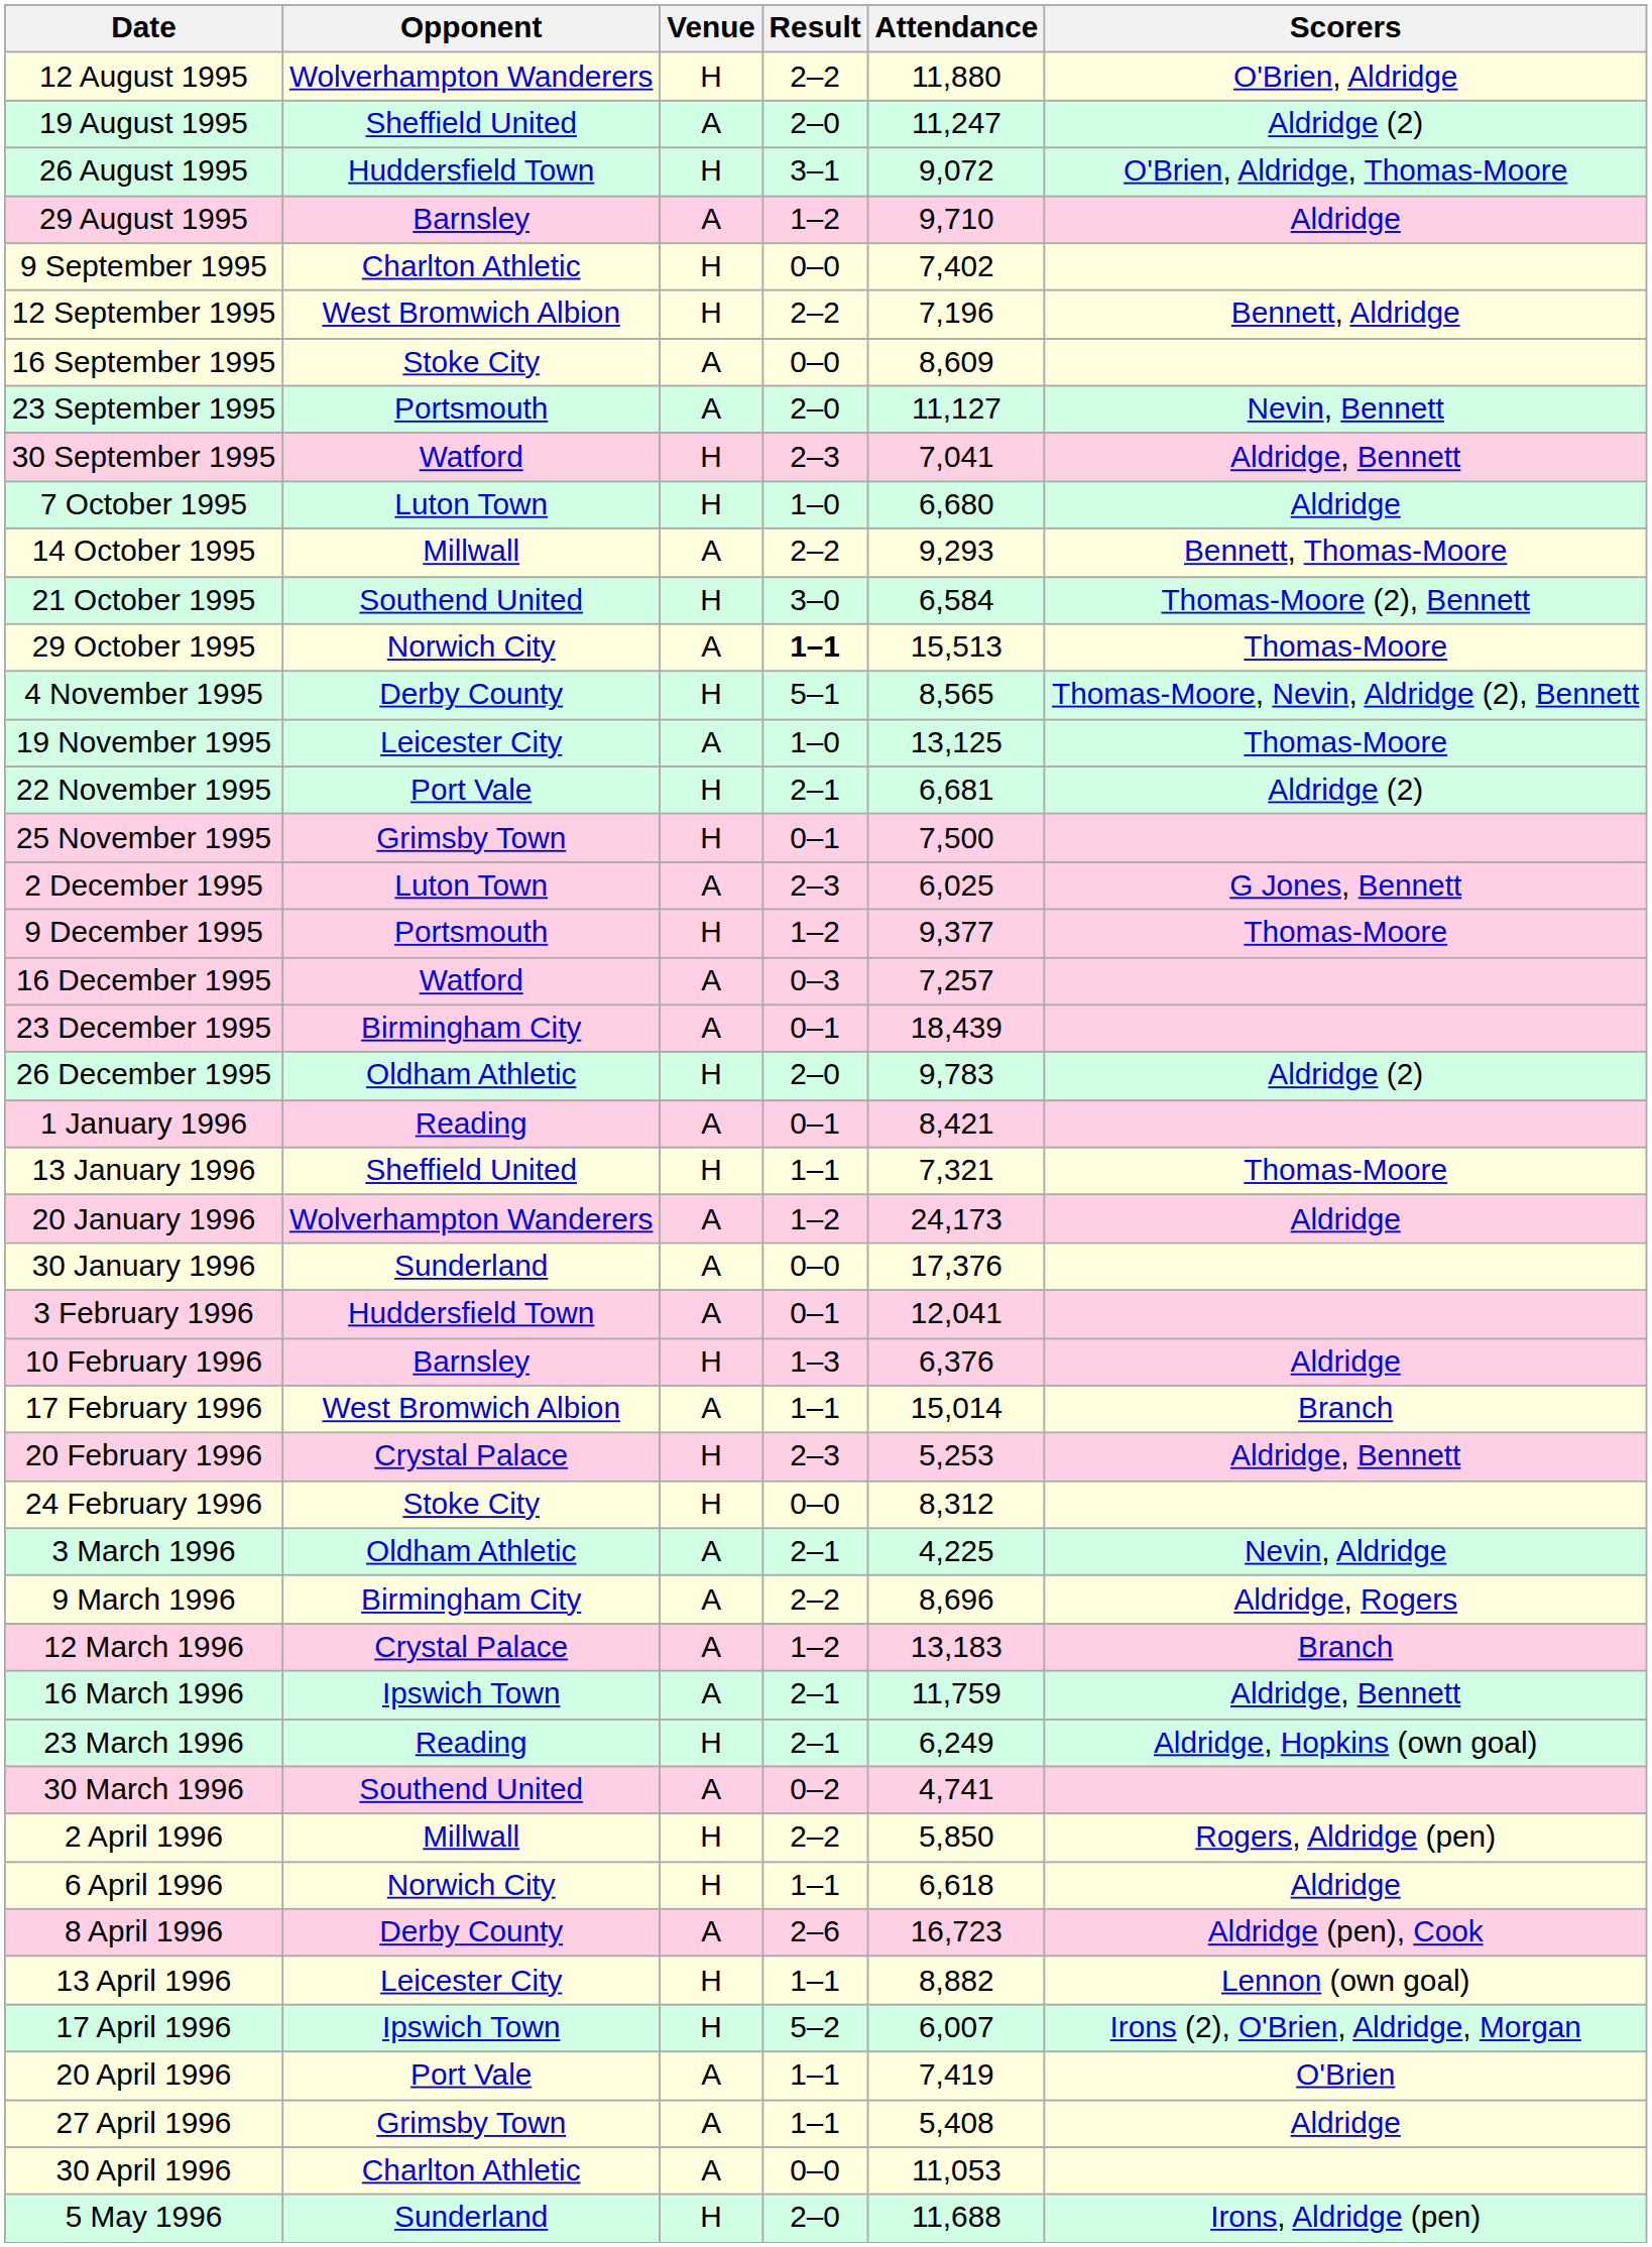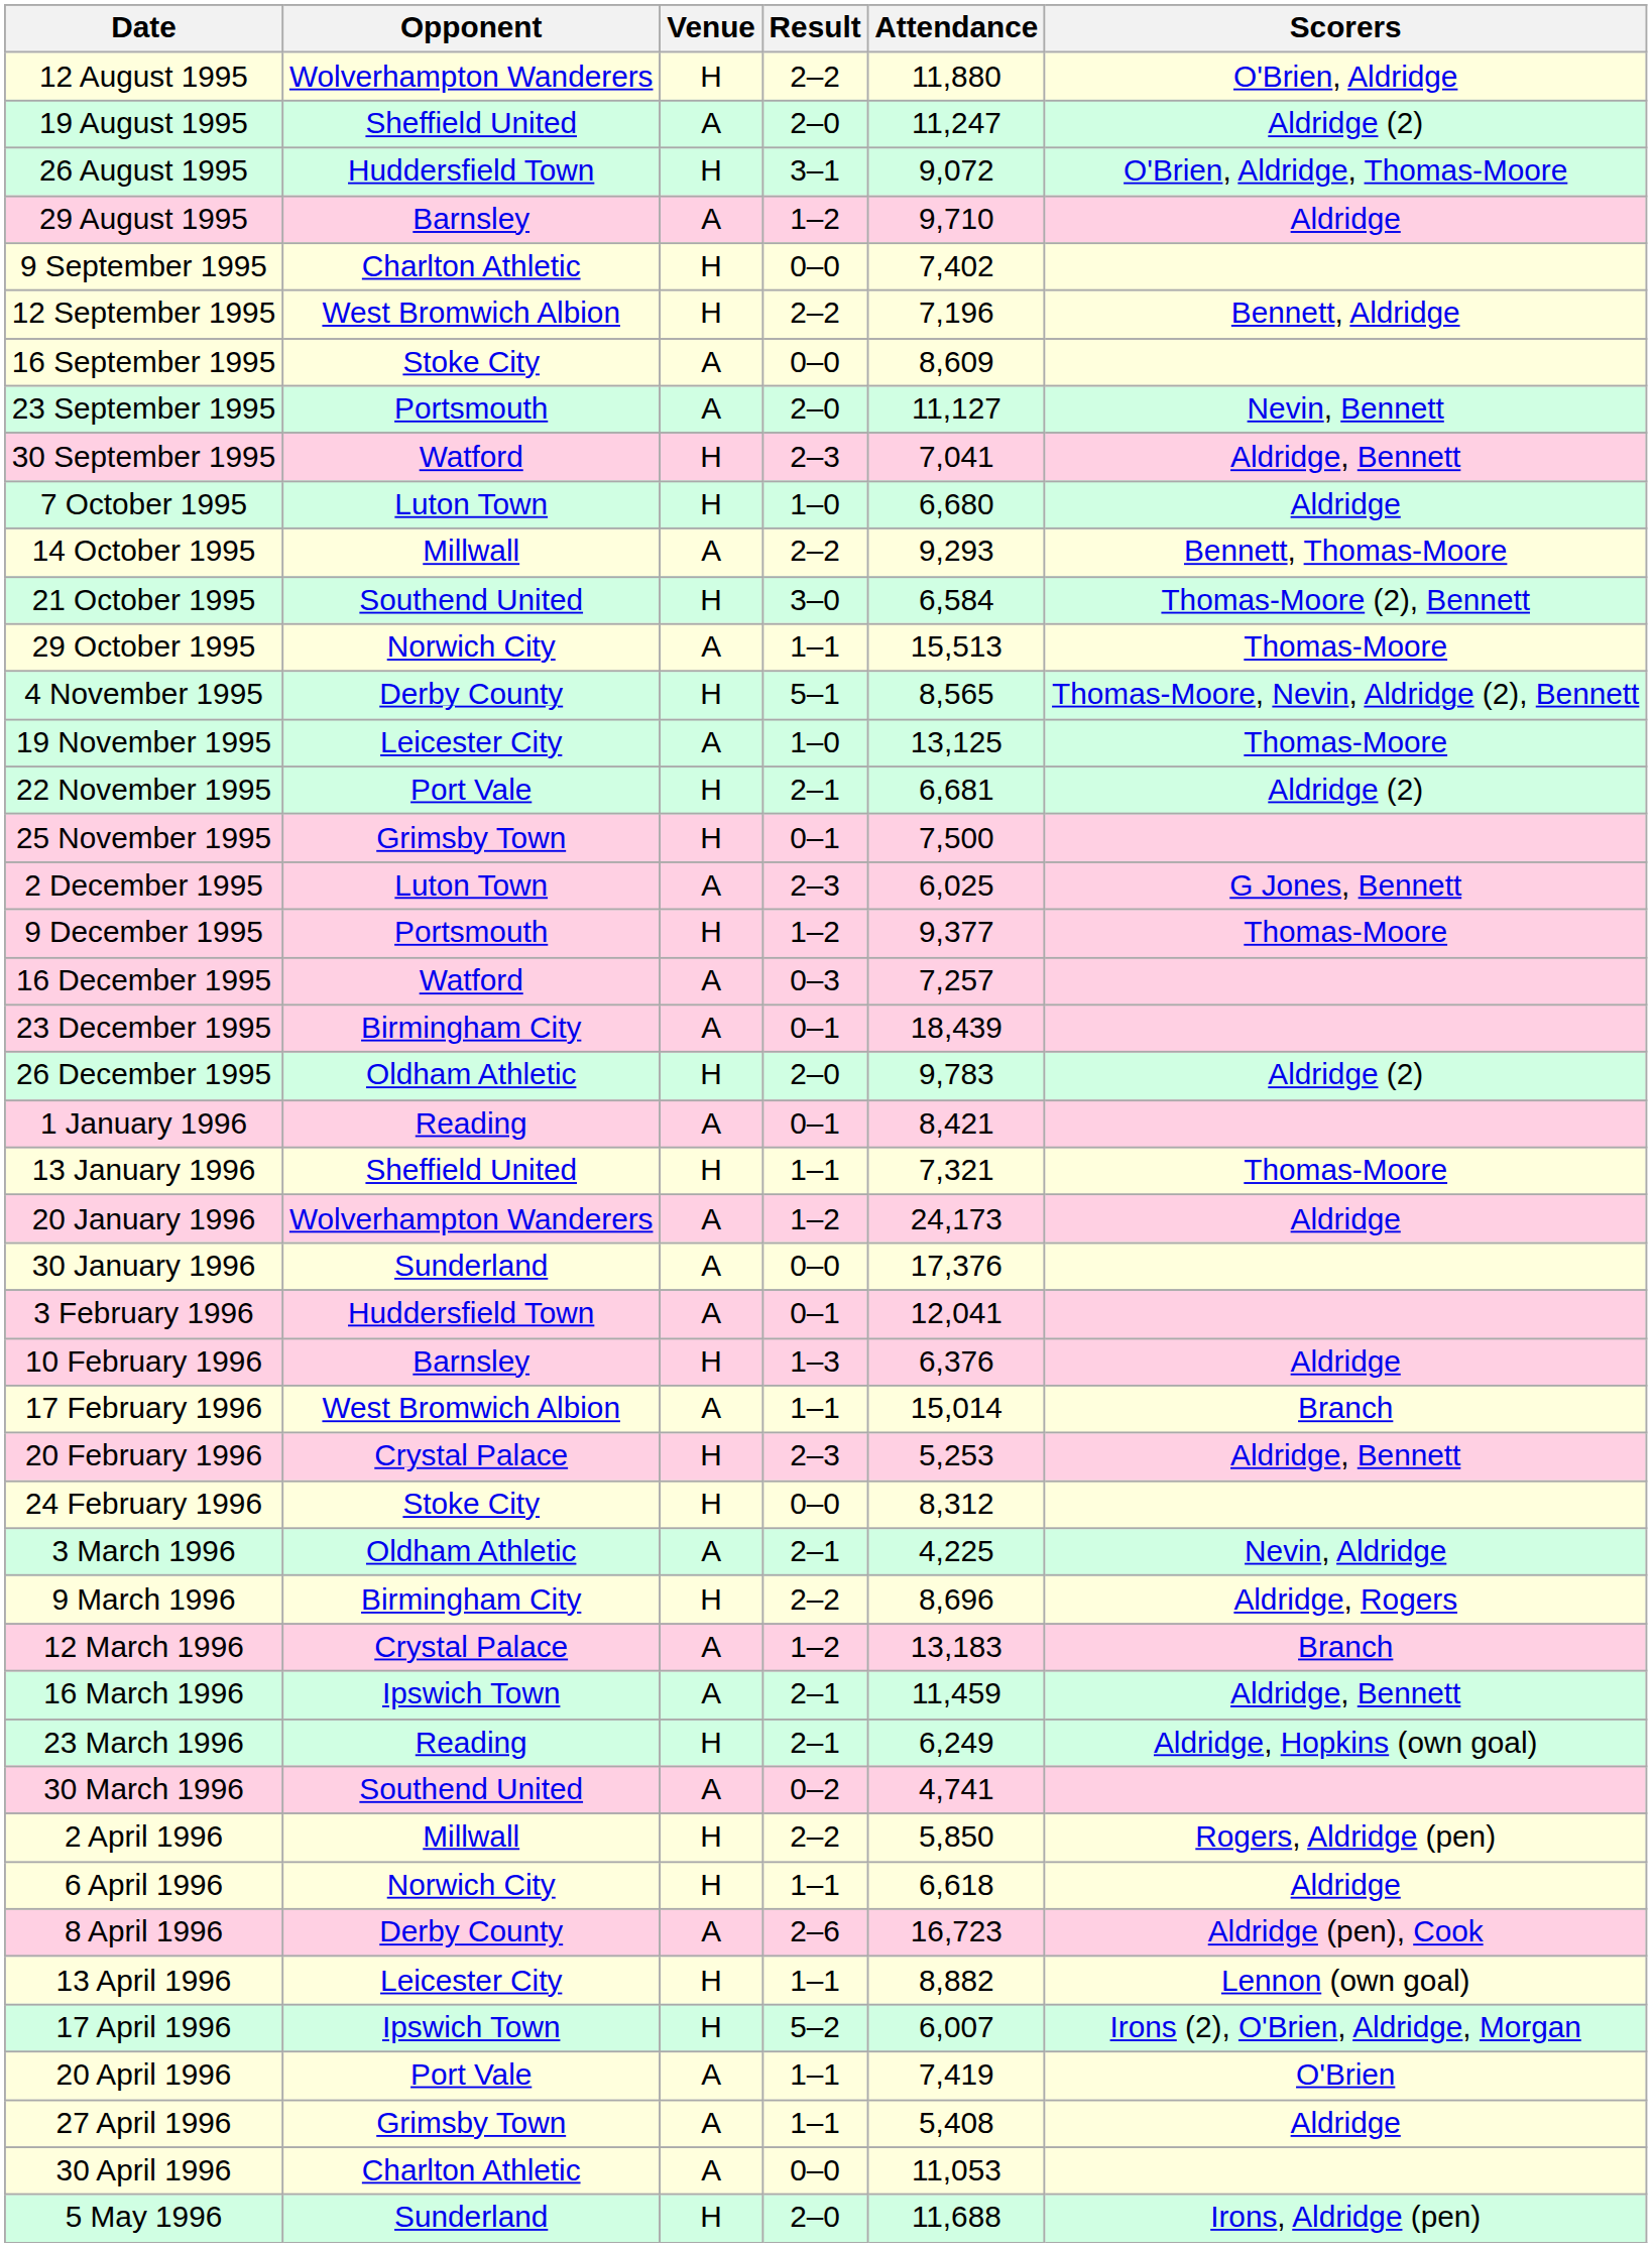 <table class="wikitable sortable" style="font-size:100%; text-align:center">
 <tr>
 <th>Date</th>
 <th>Opponent</th>
 <th>Venue</th>
 <th>Result</th>
 <th>Attendance</th>
 <th>Scorers</th>
 </tr>
 <tr style="background-color: #ffffdd;">
 <td>12 August 1995</td>
 <td><a href='#'>Wolverhampton Wanderers</a></td>
 <td>H</td>
 <td>2–2</td>
 <td>11,880</td>
 <td><a href='#'>O'Brien</a>, <a href='#'>Aldridge</a></td>
 </tr>
 <tr style="background-color: #d0ffe3;">
 <td>19 August 1995</td>
 <td><a href='#'>Sheffield United</a></td>
 <td>A</td>
 <td>2–0</td>
 <td>11,247</td>
 <td><a href='#'>Aldridge</a> (2)</td>
 </tr>
 <tr style="background-color: #d0ffe3;">
 <td>26 August 1995</td>
 <td><a href='#'>Huddersfield Town</a></td>
 <td>H</td>
 <td>3–1</td>
 <td>9,072</td>
 <td><a href='#'>O'Brien</a>, <a href='#'>Aldridge</a>, <a href='#'>Thomas-Moore</a></td>
 </tr>
 <tr style="background-color: #ffd0e3;">
 <td>29 August 1995</td>
 <td><a href='#'>Barnsley</a></td>
 <td>A</td>
 <td>1–2</td>
 <td>9,710</td>
 <td><a href='#'>Aldridge</a></td>
 </tr>
 <tr style="background-color: #ffffdd;">
 <td>9 September 1995</td>
 <td><a href='#'>Charlton Athletic</a></td>
 <td>H</td>
 <td>0–0</td>
 <td>7,402</td>
 <td></td>
 </tr>
 <tr style="background-color: #ffffdd;">
 <td>12 September 1995</td>
 <td><a href='#'>West Bromwich Albion</a></td>
 <td>H</td>
 <td>2–2</td>
 <td>7,196</td>
 <td><a href='#'>Bennett</a>, <a href='#'>Aldridge</a></td>
 </tr>
 <tr style="background-color: #ffffdd;">
 <td>16 September 1995</td>
 <td><a href='#'>Stoke City</a></td>
 <td>A</td>
 <td>0–0</td>
 <td>8,609</td>
 <td></td>
 </tr>
 <tr style="background-color: #d0ffe3;">
 <td>23 September 1995</td>
 <td><a href='#'>Portsmouth</a></td>
 <td>A</td>
 <td>2–0</td>
 <td>11,127</td>
 <td><a href='#'>Nevin</a>, <a href='#'>Bennett</a></td>
 </tr>
 <tr style="background-color: #ffd0e3;">
 <td>30 September 1995</td>
 <td><a href='#'>Watford</a></td>
 <td>H</td>
 <td>2–3</td>
 <td>7,041</td>
 <td><a href='#'>Aldridge</a>, <a href='#'>Bennett</a></td>
 </tr>
 <tr style="background-color: #d0ffe3;">
 <td>7 October 1995</td>
 <td><a href='#'>Luton Town</a></td>
 <td>H</td>
 <td>1–0</td>
 <td>6,680</td>
 <td><a href='#'>Aldridge</a></td>
 </tr>
 <tr style="background-color: #ffffdd;">
 <td>14 October 1995</td>
 <td><a href='#'>Millwall</a></td>
 <td>A</td>
 <td>2–2</td>
 <td>9,293</td>
 <td><a href='#'>Bennett</a>, <a href='#'>Thomas-Moore</a></td>
 </tr>
 <tr style="background-color: #d0ffe3;">
 <td>21 October 1995</td>
 <td><a href='#'>Southend United</a></td>
 <td>H</td>
 <td>3–0</td>
 <td>6,584</td>
 <td><a href='#'>Thomas-Moore</a> (2), <a href='#'>Bennett</a></td>
 </tr>
 <tr style="background-color: #ffffdd;">
 <td>29 October 1995</td>
 <td><a href='#'>Norwich City</a></td>
 <td>A</td>
-<td><strong>1–1</strong></td>
+<td>1–1</td>
 <td>15,513</td>
 <td><a href='#'>Thomas-Moore</a></td>
 </tr>
 <tr style="background-color: #d0ffe3;">
 <td>4 November 1995</td>
 <td><a href='#'>Derby County</a></td>
 <td>H</td>
 <td>5–1</td>
 <td>8,565</td>
 <td><a href='#'>Thomas-Moore</a>, <a href='#'>Nevin</a>, <a href='#'>Aldridge</a> (2), <a href='#'>Bennett</a></td>
 </tr>
 <tr style="background-color: #d0ffe3;">
 <td>19 November 1995</td>
 <td><a href='#'>Leicester City</a></td>
 <td>A</td>
 <td>1–0</td>
 <td>13,125</td>
 <td><a href='#'>Thomas-Moore</a></td>
 </tr>
 <tr style="background-color: #d0ffe3;">
 <td>22 November 1995</td>
 <td><a href='#'>Port Vale</a></td>
 <td>H</td>
 <td>2–1</td>
 <td>6,681</td>
 <td><a href='#'>Aldridge</a> (2)</td>
 </tr>
 <tr style="background-color: #ffd0e3;">
 <td>25 November 1995</td>
 <td><a href='#'>Grimsby Town</a></td>
 <td>H</td>
 <td>0–1</td>
 <td>7,500</td>
 <td></td>
 </tr>
 <tr style="background-color: #ffd0e3;">
 <td>2 December 1995</td>
 <td><a href='#'>Luton Town</a></td>
 <td>A</td>
 <td>2–3</td>
 <td>6,025</td>
 <td><a href='#'>G Jones</a>, <a href='#'>Bennett</a></td>
 </tr>
 <tr style="background-color: #ffd0e3;">
 <td>9 December 1995</td>
 <td><a href='#'>Portsmouth</a></td>
 <td>H</td>
 <td>1–2</td>
 <td>9,377</td>
 <td><a href='#'>Thomas-Moore</a></td>
 </tr>
 <tr style="background-color: #ffd0e3;">
 <td>16 December 1995</td>
 <td><a href='#'>Watford</a></td>
 <td>A</td>
 <td>0–3</td>
 <td>7,257</td>
 <td></td>
 </tr>
 <tr style="background-color: #ffd0e3;">
 <td>23 December 1995</td>
 <td><a href='#'>Birmingham City</a></td>
 <td>A</td>
 <td>0–1</td>
 <td>18,439</td>
 <td></td>
 </tr>
 <tr style="background-color: #d0ffe3;">
 <td>26 December 1995</td>
 <td><a href='#'>Oldham Athletic</a></td>
 <td>H</td>
 <td>2–0</td>
 <td>9,783</td>
 <td><a href='#'>Aldridge</a> (2)</td>
 </tr>
 <tr style="background-color: #ffd0e3;">
 <td>1 January 1996</td>
 <td><a href='#'>Reading</a></td>
 <td>A</td>
 <td>0–1</td>
 <td>8,421</td>
 <td></td>
 </tr>
 <tr style="background-color: #ffffdd;">
 <td>13 January 1996</td>
 <td><a href='#'>Sheffield United</a></td>
 <td>H</td>
 <td>1–1</td>
 <td>7,321</td>
 <td><a href='#'>Thomas-Moore</a></td>
 </tr>
 <tr style="background-color: #ffd0e3;">
 <td>20 January 1996</td>
 <td><a href='#'>Wolverhampton Wanderers</a></td>
 <td>A</td>
 <td>1–2</td>
 <td>24,173</td>
 <td><a href='#'>Aldridge</a></td>
 </tr>
 <tr style="background-color: #ffffdd;">
 <td>30 January 1996</td>
 <td><a href='#'>Sunderland</a></td>
 <td>A</td>
 <td>0–0</td>
 <td>17,376</td>
 <td></td>
 </tr>
 <tr style="background-color: #ffd0e3;">
 <td>3 February 1996</td>
 <td><a href='#'>Huddersfield Town</a></td>
 <td>A</td>
 <td>0–1</td>
 <td>12,041</td>
 <td></td>
 </tr>
 <tr style="background-color: #ffd0e3;">
 <td>10 February 1996</td>
 <td><a href='#'>Barnsley</a></td>
 <td>H</td>
 <td>1–3</td>
 <td>6,376</td>
 <td><a href='#'>Aldridge</a></td>
 </tr>
 <tr style="background-color: #ffffdd;">
 <td>17 February 1996</td>
 <td><a href='#'>West Bromwich Albion</a></td>
 <td>A</td>
 <td>1–1</td>
 <td>15,014</td>
 <td><a href='#'>Branch</a></td>
 </tr>
 <tr style="background-color: #ffd0e3;">
 <td>20 February 1996</td>
 <td><a href='#'>Crystal Palace</a></td>
 <td>H</td>
 <td>2–3</td>
 <td>5,253</td>
 <td><a href='#'>Aldridge</a>, <a href='#'>Bennett</a></td>
 </tr>
 <tr style="background-color: #ffffdd;">
 <td>24 February 1996</td>
 <td><a href='#'>Stoke City</a></td>
 <td>H</td>
 <td>0–0</td>
 <td>8,312</td>
 <td></td>
 </tr>
 <tr style="background-color: #d0ffe3;">
 <td>3 March 1996</td>
 <td><a href='#'>Oldham Athletic</a></td>
 <td>A</td>
 <td>2–1</td>
 <td>4,225</td>
 <td><a href='#'>Nevin</a>, <a href='#'>Aldridge</a></td>
 </tr>
 <tr style="background-color: #ffffdd;">
 <td>9 March 1996</td>
 <td><a href='#'>Birmingham City</a></td>
-<td>A</td>
+<td>H</td>
 <td>2–2</td>
 <td>8,696</td>
 <td><a href='#'>Aldridge</a>, <a href='#'>Rogers</a></td>
 </tr>
 <tr style="background-color: #ffd0e3;">
 <td>12 March 1996</td>
 <td><a href='#'>Crystal Palace</a></td>
 <td>A</td>
 <td>1–2</td>
 <td>13,183</td>
 <td><a href='#'>Branch</a></td>
 </tr>
 <tr style="background-color: #d0ffe3;">
 <td>16 March 1996</td>
 <td><a href='#'>Ipswich Town</a></td>
 <td>A</td>
 <td>2–1</td>
-<td>11,759</td>
+<td>11,459</td>
 <td><a href='#'>Aldridge</a>, <a href='#'>Bennett</a></td>
 </tr>
 <tr style="background-color: #d0ffe3;">
 <td>23 March 1996</td>
 <td><a href='#'>Reading</a></td>
 <td>H</td>
 <td>2–1</td>
 <td>6,249</td>
 <td><a href='#'>Aldridge</a>, <a href='#'>Hopkins</a> (own goal)</td>
 </tr>
 <tr style="background-color: #ffd0e3;">
 <td>30 March 1996</td>
 <td><a href='#'>Southend United</a></td>
 <td>A</td>
 <td>0–2</td>
 <td>4,741</td>
 <td></td>
 </tr>
 <tr style="background-color: #ffffdd;">
 <td>2 April 1996</td>
 <td><a href='#'>Millwall</a></td>
 <td>H</td>
 <td>2–2</td>
 <td>5,850</td>
 <td><a href='#'>Rogers</a>, <a href='#'>Aldridge</a> (pen)</td>
 </tr>
 <tr style="background-color: #ffffdd;">
 <td>6 April 1996</td>
 <td><a href='#'>Norwich City</a></td>
 <td>H</td>
 <td>1–1</td>
 <td>6,618</td>
 <td><a href='#'>Aldridge</a></td>
 </tr>
 <tr style="background-color: #ffd0e3;">
 <td>8 April 1996</td>
 <td><a href='#'>Derby County</a></td>
 <td>A</td>
 <td>2–6</td>
 <td>16,723</td>
 <td><a href='#'>Aldridge</a> (pen), <a href='#'>Cook</a></td>
 </tr>
 <tr style="background-color: #ffffdd;">
 <td>13 April 1996</td>
 <td><a href='#'>Leicester City</a></td>
 <td>H</td>
 <td>1–1</td>
 <td>8,882</td>
 <td><a href='#'>Lennon</a> (own goal)</td>
 </tr>
 <tr style="background-color: #d0ffe3;">
 <td>17 April 1996</td>
 <td><a href='#'>Ipswich Town</a></td>
 <td>H</td>
 <td>5–2</td>
 <td>6,007</td>
 <td><a href='#'>Irons</a> (2), <a href='#'>O'Brien</a>, <a href='#'>Aldridge</a>, <a href='#'>Morgan</a></td>
 </tr>
 <tr style="background-color: #ffffdd;">
 <td>20 April 1996</td>
 <td><a href='#'>Port Vale</a></td>
 <td>A</td>
 <td>1–1</td>
 <td>7,419</td>
 <td><a href='#'>O'Brien</a></td>
 </tr>
 <tr style="background-color: #ffffdd;">
 <td>27 April 1996</td>
 <td><a href='#'>Grimsby Town</a></td>
 <td>A</td>
 <td>1–1</td>
 <td>5,408</td>
 <td><a href='#'>Aldridge</a></td>
 </tr>
 <tr style="background-color: #ffffdd;">
 <td>30 April 1996</td>
 <td><a href='#'>Charlton Athletic</a></td>
 <td>A</td>
 <td>0–0</td>
 <td>11,053</td>
 <td></td>
 </tr>
 <tr style="background-color: #d0ffe3;">
 <td>5 May 1996</td>
 <td><a href='#'>Sunderland</a></td>
 <td>H</td>
 <td>2–0</td>
 <td>11,688</td>
 <td><a href='#'>Irons</a>, <a href='#'>Aldridge</a> (pen)</td>
 </tr>
 </table>
